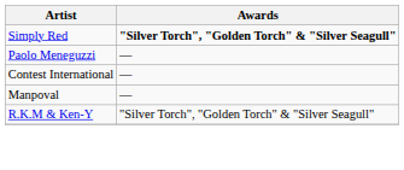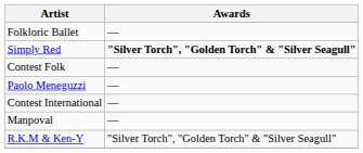 <table class="wikitable">
 <tr>
 <th>Artist</th>
 <th>Awards</th>
 </tr>
 <tr>
+<td>Folkloric Ballet</td>
+<td>—</td>
+</tr>
+<tr>
 <td><a href='#'>Simply Red</a></td>
 <td><strong>"Silver Torch", "Golden Torch" & "Silver Seagull"</strong></td>
+</tr>
+<tr>
+<td>Contest Folk</td>
+<td>—</td>
 </tr>
 <tr>
 <td><a href='#'>Paolo Meneguzzi</a></td>
 <td>—</td>
 </tr>
 <tr>
 <td>Contest International</td>
 <td>—</td>
 </tr>
 <tr>
 <td>Manpoval</td>
 <td>—</td>
 </tr>
 <tr>
 <td><a href='#'>R.K.M & Ken-Y</a></td>
 <td>"Silver Torch", "Golden Torch" & "Silver Seagull"</td>
 </tr>
 <tr>
 </tr>
 </table>
